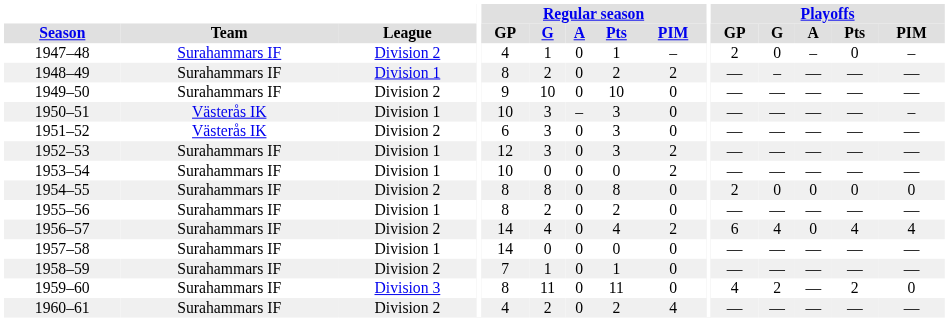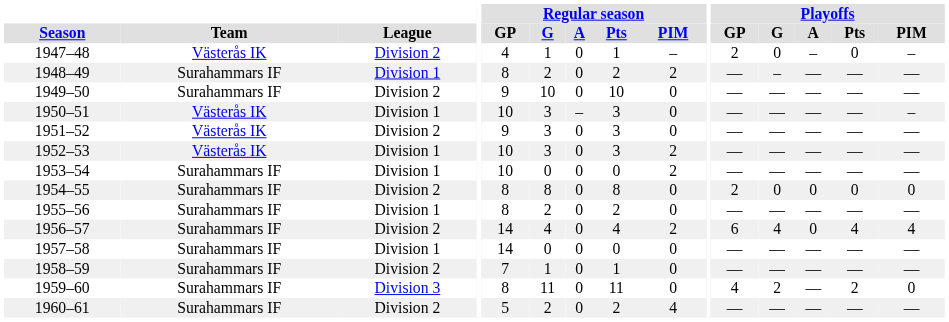 <table border="0" cellpadding="1" cellspacing="0" style="text-align:center; width:60em">
 <tr bgcolor="#e0e0e0">
 <th colspan="3" bgcolor="#ffffff"></th>
 <th rowspan="100" bgcolor="#ffffff"></th>
 <th colspan="5"><a href='#'>Regular season</a></th>
 <th rowspan="100" bgcolor="#ffffff"></th>
 <th colspan="5"><a href='#'>Playoffs</a></th>
 </tr>
 <tr bgcolor="#e0e0e0">
 <th><a href='#'>Season</a></th>
 <th>Team</th>
 <th>League</th>
 <th>GP</th>
 <th><a href='#'>G</a></th>
 <th><a href='#'>A</a></th>
 <th><a href='#'>Pts</a></th>
 <th><a href='#'>PIM</a></th>
 <th>GP</th>
 <th>G</th>
 <th>A</th>
 <th>Pts</th>
 <th>PIM</th>
 </tr>
 <tr>
 <td>1947–48</td>
-<td><a href='#'>Surahammars IF</a></td>
+<td><a href='#'>Västerås IK</a></td>
 <td><a href='#'>Division 2</a></td>
 <td>4</td>
 <td>1</td>
 <td>0</td>
 <td>1</td>
 <td>–</td>
 <td>2</td>
 <td>0</td>
 <td>–</td>
 <td>0</td>
 <td>–</td>
 </tr>
 <tr>
 </tr>
 <tr bgcolor="#f0f0f0">
 <td>1948–49</td>
 <td>Surahammars IF</td>
 <td><a href='#'>Division 1</a></td>
 <td>8</td>
 <td>2</td>
 <td>0</td>
 <td>2</td>
 <td>2</td>
 <td>—</td>
 <td>–</td>
 <td>—</td>
 <td>—</td>
 <td>—</td>
 </tr>
 <tr>
 <td>1949–50</td>
 <td>Surahammars IF</td>
 <td>Division 2</td>
 <td>9</td>
 <td>10</td>
 <td>0</td>
 <td>10</td>
 <td>0</td>
 <td>—</td>
 <td>—</td>
 <td>—</td>
 <td>—</td>
 <td>—</td>
 </tr>
 <tr bgcolor="#f0f0f0">
 <td>1950–51</td>
 <td><a href='#'>Västerås IK</a></td>
 <td>Division 1</td>
 <td>10</td>
 <td>3</td>
 <td>–</td>
 <td>3</td>
 <td>0</td>
 <td>—</td>
 <td>—</td>
 <td>—</td>
 <td>—</td>
 <td>–</td>
 </tr>
 <tr>
 <td>1951–52</td>
 <td><a href='#'>Västerås IK</a></td>
 <td>Division 2</td>
-<td>6</td>
+<td>9</td>
 <td>3</td>
 <td>0</td>
 <td>3</td>
 <td>0</td>
 <td>—</td>
 <td>—</td>
 <td>—</td>
 <td>—</td>
 <td>—</td>
 </tr>
 <tr bgcolor="#f0f0f0">
 <td>1952–53</td>
-<td>Surahammars IF</td>
+<td><a href='#'>Västerås IK</a></td>
 <td>Division 1</td>
-<td>12</td>
+<td>10</td>
 <td>3</td>
 <td>0</td>
 <td>3</td>
 <td>2</td>
 <td>—</td>
 <td>—</td>
 <td>—</td>
 <td>—</td>
 <td>—</td>
 </tr>
 <tr>
 <td>1953–54</td>
 <td>Surahammars IF</td>
 <td>Division 1</td>
 <td>10</td>
 <td>0</td>
 <td>0</td>
 <td>0</td>
 <td>2</td>
 <td>—</td>
 <td>—</td>
 <td>—</td>
 <td>—</td>
 <td>—</td>
 </tr>
 <tr bgcolor="#f0f0f0">
 <td>1954–55</td>
 <td>Surahammars IF</td>
 <td>Division 2</td>
 <td>8</td>
 <td>8</td>
 <td>0</td>
 <td>8</td>
 <td>0</td>
 <td>2</td>
 <td>0</td>
 <td>0</td>
 <td>0</td>
 <td>0</td>
 </tr>
 <tr>
 <td>1955–56</td>
 <td>Surahammars IF</td>
 <td>Division 1</td>
 <td>8</td>
 <td>2</td>
 <td>0</td>
 <td>2</td>
 <td>0</td>
 <td>—</td>
 <td>—</td>
 <td>—</td>
 <td>—</td>
 <td>—</td>
 </tr>
 <tr bgcolor="#f0f0f0">
 <td>1956–57</td>
 <td>Surahammars IF</td>
 <td>Division 2</td>
 <td>14</td>
 <td>4</td>
 <td>0</td>
 <td>4</td>
 <td>2</td>
 <td>6</td>
 <td>4</td>
 <td>0</td>
 <td>4</td>
 <td>4</td>
 </tr>
 <tr>
 <td>1957–58</td>
 <td>Surahammars IF</td>
 <td>Division 1</td>
 <td>14</td>
 <td>0</td>
 <td>0</td>
 <td>0</td>
 <td>0</td>
 <td>—</td>
 <td>—</td>
 <td>—</td>
 <td>—</td>
 <td>—</td>
 </tr>
 <tr bgcolor="#f0f0f0">
 <td>1958–59</td>
 <td>Surahammars IF</td>
 <td>Division 2</td>
 <td>7</td>
 <td>1</td>
 <td>0</td>
 <td>1</td>
 <td>0</td>
 <td>—</td>
 <td>—</td>
 <td>—</td>
 <td>—</td>
 <td>—</td>
 </tr>
 <tr>
 <td>1959–60</td>
 <td>Surahammars IF</td>
 <td><a href='#'>Division 3</a></td>
 <td>8</td>
 <td>11</td>
 <td>0</td>
 <td>11</td>
 <td>0</td>
 <td>4</td>
 <td>2</td>
 <td>—</td>
 <td>2</td>
 <td>0</td>
 </tr>
 <tr bgcolor="#f0f0f0">
 <td>1960–61</td>
 <td>Surahammars IF</td>
 <td>Division 2</td>
-<td>4</td>
+<td>5</td>
 <td>2</td>
 <td>0</td>
 <td>2</td>
 <td>4</td>
 <td>—</td>
 <td>—</td>
 <td>—</td>
 <td>—</td>
 <td>—</td>
 </tr>
 <tr>
 </tr>
 </table>
